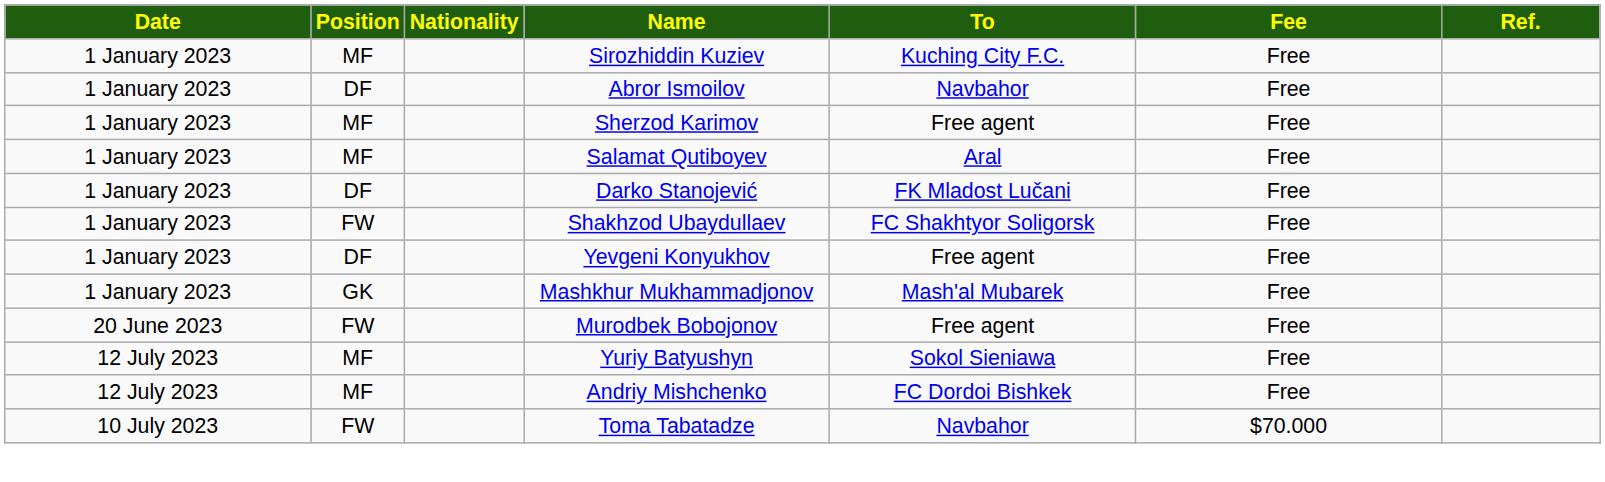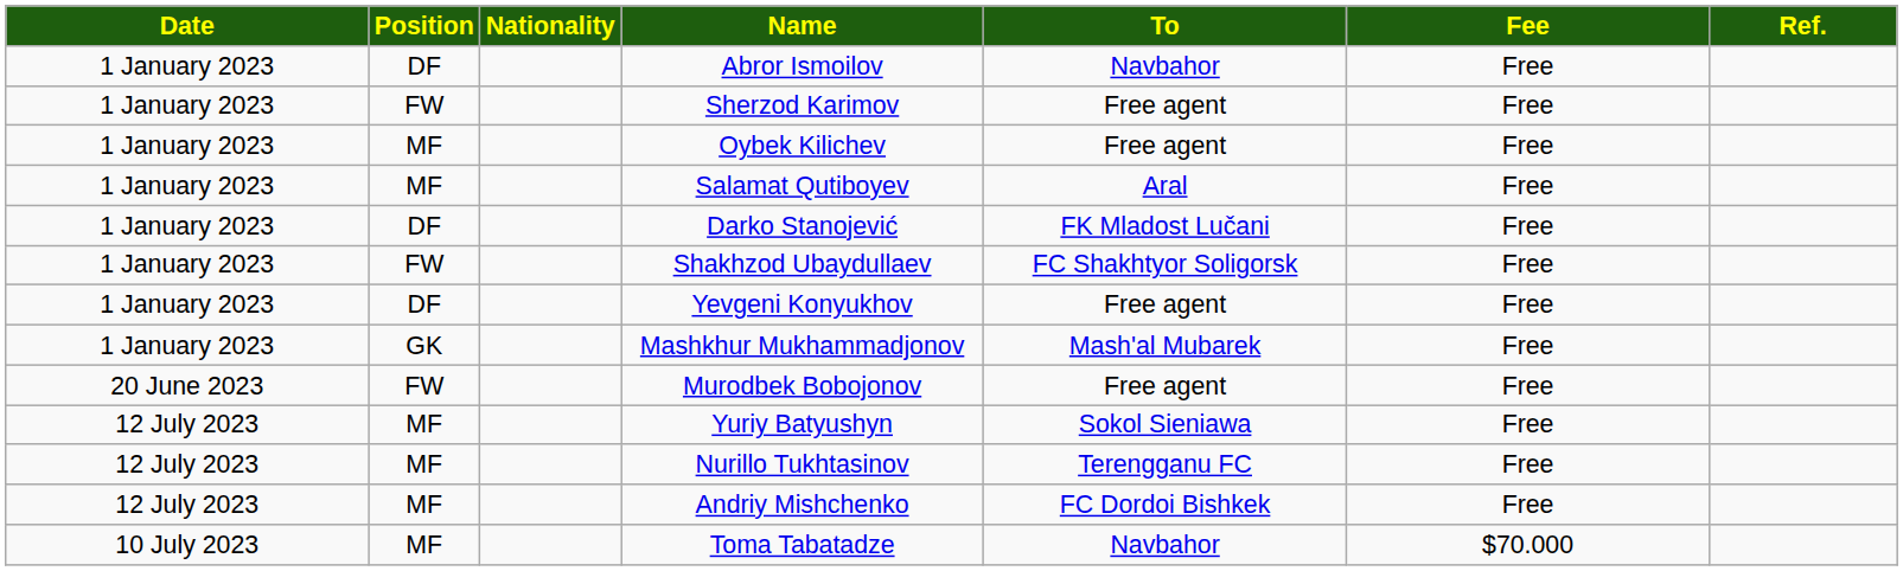 <table class="wikitable" style="text-align:center; font-size:90%; ">
 <tr>
 <th style="background:#1e5e0e; color:yellow; width:200px;">Date</th>
 <th style="background:#1e5e0e; color:yellow; width:50px;">Position</th>
 <th style="background:#1e5e0e; color:yellow; width:50px;">Nationality</th>
 <th style="background:#1e5e0e; color:yellow; width:200px;">Name</th>
 <th style="background:#1e5e0e; color:yellow; width:200px;">To</th>
 <th style="background:#1e5e0e; color:yellow; width:200px;">Fee</th>
 <th style="background:#1e5e0e; color:yellow; width:100px;">Ref.</th>
 </tr>
 <tr>
 <td>1 January 2023</td>
-<td>MF</td>
-<td></td>
-<td><a href='#'>Sirozhiddin Kuziev</a></td>
-<td><a href='#'>Kuching City F.C.</a></td>
-<td>Free</td>
-<td></td>
-</tr>
-<tr>
-<td>1 January 2023</td>
 <td>DF</td>
 <td></td>
 <td><a href='#'>Abror Ismoilov</a></td>
 <td><a href='#'>Navbahor</a></td>
 <td>Free</td>
 <td></td>
 </tr>
 <tr>
 <td>1 January 2023</td>
+<td>FW</td>
+<td></td>
+<td><a href='#'>Sherzod Karimov</a></td>
+<td>Free agent</td>
+<td>Free</td>
+<td></td>
+</tr>
+<tr>
+<td>1 January 2023</td>
 <td>MF</td>
 <td></td>
-<td><a href='#'>Sherzod Karimov</a></td>
+<td><a href='#'>Oybek Kilichev</a></td>
 <td>Free agent</td>
 <td>Free</td>
 <td></td>
 </tr>
 <tr>
 <td>1 January 2023</td>
 <td>MF</td>
 <td></td>
 <td><a href='#'>Salamat Qutiboyev</a></td>
 <td><a href='#'>Aral</a></td>
 <td>Free</td>
 <td></td>
 </tr>
 <tr>
 <td>1 January 2023</td>
 <td>DF</td>
 <td></td>
 <td><a href='#'>Darko Stanojević</a></td>
 <td><a href='#'>FK Mladost Lučani</a></td>
 <td>Free</td>
 <td></td>
 </tr>
 <tr>
 <td>1 January 2023</td>
 <td>FW</td>
 <td></td>
 <td><a href='#'>Shakhzod Ubaydullaev</a></td>
 <td><a href='#'>FC Shakhtyor Soligorsk</a></td>
 <td>Free</td>
 <td></td>
 </tr>
 <tr>
 <td>1 January 2023</td>
 <td>DF</td>
 <td></td>
 <td><a href='#'>Yevgeni Konyukhov</a></td>
 <td>Free agent</td>
 <td>Free</td>
 <td></td>
 </tr>
 <tr>
 <td>1 January 2023</td>
 <td>GK</td>
 <td></td>
 <td><a href='#'>Mashkhur Mukhammadjonov</a></td>
 <td><a href='#'>Mash'al Mubarek</a></td>
 <td>Free</td>
 <td></td>
 </tr>
 <tr>
 <td>20 June 2023</td>
 <td>FW</td>
 <td></td>
 <td><a href='#'>Murodbek Bobojonov</a></td>
 <td>Free agent</td>
 <td>Free</td>
 <td></td>
 </tr>
 <tr>
 <td>12 July 2023</td>
 <td>MF</td>
 <td></td>
 <td><a href='#'>Yuriy Batyushyn</a></td>
 <td><a href='#'>Sokol Sieniawa</a></td>
 <td>Free</td>
 <td></td>
 </tr>
 <tr>
 <td>12 July 2023</td>
 <td>MF</td>
 <td></td>
+<td><a href='#'>Nurillo Tukhtasinov</a></td>
+<td><a href='#'>Terengganu FC</a></td>
+<td>Free</td>
+<td></td>
+</tr>
+<tr>
+<td>12 July 2023</td>
+<td>MF</td>
+<td></td>
 <td><a href='#'>Andriy Mishchenko</a></td>
 <td><a href='#'>FC Dordoi Bishkek</a></td>
 <td>Free</td>
 <td></td>
 </tr>
 <tr>
 <td>10 July 2023</td>
-<td>FW</td>
+<td>MF</td>
 <td></td>
 <td><a href='#'>Toma Tabatadze</a></td>
 <td><a href='#'>Navbahor</a></td>
 <td>$70.000</td>
 <td></td>
 </tr>
 </table>
